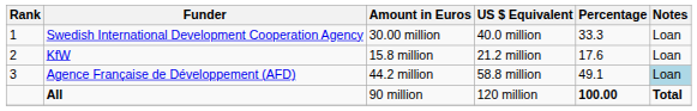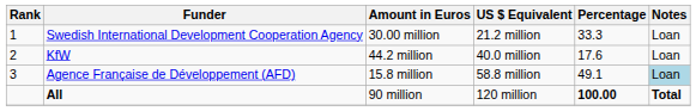 <table class="wikitable sortable" style="margin: 0.5em auto">
 <tr>
 <th>Rank</th>
 <th>Funder</th>
 <th>Amount in Euros</th>
 <th>US $ Equivalent</th>
 <th>Percentage</th>
 <th>Notes</th>
 </tr>
 <tr>
 <td>1</td>
 <td><a href='#'>Swedish International Development Cooperation Agency</a></td>
 <td>30.00 million</td>
-<td>40.0 million</td>
+<td>21.2 million</td>
 <td>33.3</td>
 <td>Loan</td>
 </tr>
 <tr>
 <td>2</td>
 <td><a href='#'>KfW</a></td>
-<td>15.8 million</td>
-<td>21.2 million</td>
+<td>44.2 million</td>
+<td>40.0 million</td>
 <td>17.6</td>
 <td>Loan</td>
 </tr>
 <tr>
 <td>3</td>
 <td><a href='#'>Agence Française de Développement (AFD)</a></td>
-<td>44.2 million</td>
+<td>15.8 million</td>
 <td>58.8 million</td>
 <td>49.1</td>
 <td style="background: lightblue;">Loan</td>
 </tr>
 <tr>
 <td></td>
 <td><strong>All</strong></td>
 <td>90 million</td>
 <td>120 million</td>
 <td><strong>100.00</strong></td>
 <td><strong>Total</strong></td>
 </tr>
 <tr>
 </tr>
 </table>
